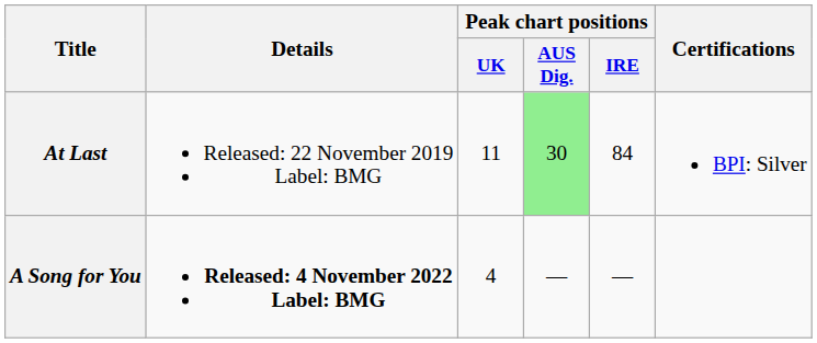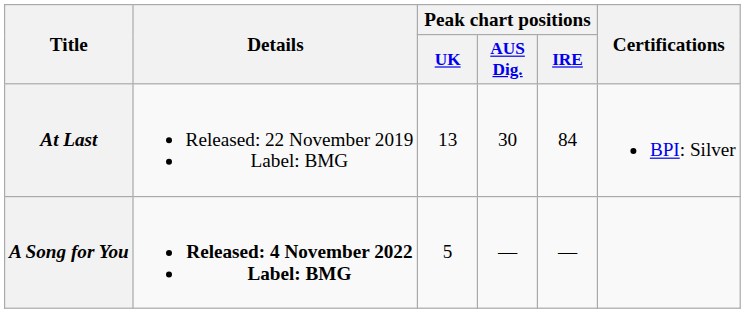 <table class="wikitable plainrowheaders" style="text-align:center">
 <tr>
 <th scope="col" rowspan="2">Title</th>
 <th scope="col" rowspan="2">Details</th>
 <th scope="col" colspan="3">Peak chart positions</th>
 <th scope="col" rowspan="2">Certifications</th>
 </tr>
 <tr>
 <th scope="col" style="width:3em;font-size:90%;"><a href='#'>UK</a><br></th>
 <th scope="col" style="width:3em;font-size:90%;"><a href='#'>AUS<br>Dig.</a><br></th>
 <th scope="col" style="width:3em;font-size:90%;"><a href='#'>IRE</a><br></th>
 </tr>
 <tr>
 <th scope="row"><em>At Last</em></th>
 <td><br><ul><li>Released: 22 November 2019</li><li>Label: BMG</li></ul></td>
-<td>11</td>
-<td style="background: lightgreen;">30</td>
+<td>13</td>
+<td>30</td>
 <td>84</td>
 <td><br><ul><li><a href='#'>BPI</a>: Silver</li></ul></td>
 </tr>
 <tr>
 <th scope="row"><em>A Song for You</em></th>
 <td><strong><br><ul><li>Released: 4 November 2022</li><li>Label: BMG</li></ul></strong></td>
-<td>4</td>
+<td>5</td>
 <td>—</td>
 <td>—</td>
 <td></td>
 </tr>
 </table>
